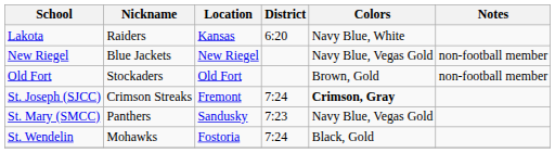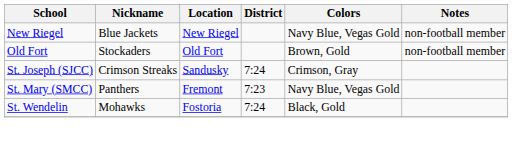 <table class="wikitable sortable">
 <tr>
 <th>School</th>
 <th>Nickname</th>
 <th>Location</th>
 <th>District</th>
 <th>Colors</th>
 <th>Notes</th>
-</tr>
-<tr>
-<td><a href='#'>Lakota</a></td>
-<td>Raiders</td>
-<td><a href='#'>Kansas</a></td>
-<td>6:20</td>
-<td>Navy Blue, White <br>  </td>
-<td></td>
 </tr>
 <tr>
 <td><a href='#'>New Riegel</a></td>
 <td>Blue Jackets</td>
 <td><a href='#'>New Riegel</a></td>
 <td></td>
 <td>Navy Blue, Vegas Gold <br>  </td>
 <td>non-football member</td>
 </tr>
 <tr>
 <td><a href='#'>Old Fort</a></td>
 <td>Stockaders</td>
 <td><a href='#'>Old Fort</a></td>
 <td></td>
 <td>Brown, Gold <br>  </td>
 <td>non-football member</td>
 </tr>
 <tr>
 <td><a href='#'>St. Joseph (SJCC)</a></td>
 <td>Crimson Streaks</td>
-<td><a href='#'>Fremont</a></td>
+<td><a href='#'>Sandusky</a></td>
 <td>7:24</td>
-<td><strong>Crimson, Gray<br>  </strong></td>
+<td>Crimson, Gray<br>  </td>
 <td></td>
 </tr>
 <tr>
 <td><a href='#'>St. Mary (SMCC)</a></td>
 <td>Panthers</td>
-<td><a href='#'>Sandusky</a></td>
+<td><a href='#'>Fremont</a></td>
 <td>7:23</td>
 <td>Navy Blue, Vegas Gold<br>  </td>
 <td></td>
 </tr>
 <tr>
 <td><a href='#'>St. Wendelin</a></td>
 <td>Mohawks</td>
 <td><a href='#'>Fostoria</a></td>
 <td>7:24</td>
 <td>Black, Gold<br>  </td>
 <td></td>
 </tr>
 <tr>
 </tr>
 </table>
